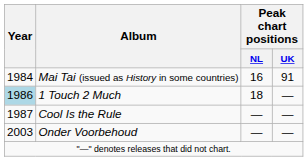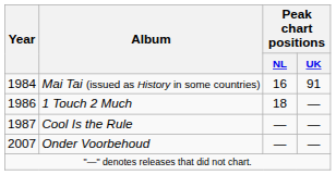 <table class="wikitable">
 <tr>
 <th scope="col" rowspan="2">Year</th>
 <th scope="col" rowspan="2">Album</th>
 <th scope="col" colspan="2">Peak chart positions</th>
 </tr>
 <tr>
 <th style="width:35px;"><small><a href='#'>NL</a></small><br></th>
 <th style="width:35px;"><small><a href='#'>UK</a></small><br></th>
 </tr>
 <tr>
 <td>1984</td>
 <td><em>Mai Tai</em> <small>(issued as <em>History</em> in some countries)</small></td>
 <td align=center>16</td>
 <td align=center>91</td>
 </tr>
 <tr>
-<td style="background: lightblue;">1986</td>
+<td>1986</td>
 <td><em>1 Touch 2 Much</em></td>
 <td align=center>18</td>
 <td align=center>—</td>
 </tr>
 <tr>
 <td>1987</td>
 <td><em>Cool Is the Rule</em></td>
 <td align=center>—</td>
 <td align=center>—</td>
 </tr>
 <tr>
-<td>2003</td>
+<td>2007</td>
 <td><em>Onder Voorbehoud</em></td>
 <td align=center>—</td>
 <td align=center>—</td>
 </tr>
 <tr>
 <td colspan="6" style="text-align:center; font-size:9pt;">"—" denotes releases that did not chart.</td>
 </tr>
 </table>
